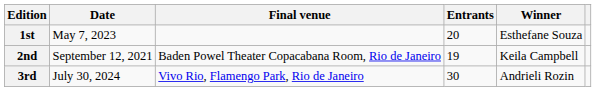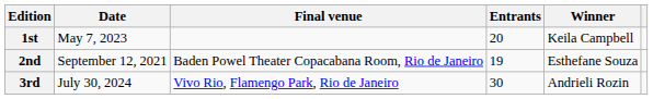 <table class="wikitable defaultcenter col2left col3left col5left" style="font-size:95%;">
 <tr>
 <th>Edition</th>
 <th>Date</th>
 <th>Final venue</th>
 <th>Entrants</th>
 <th>Winner</th>
 <th></th>
 </tr>
 <tr>
 <th>1st</th>
 <td>May 7, 2023</td>
 <td></td>
 <td>20</td>
-<td>Esthefane Souza</td>
+<td>Keila Campbell</td>
 <td></td>
 </tr>
 <tr>
 <th>2nd</th>
 <td>September 12, 2021</td>
 <td>Baden Powel Theater Copacabana Room, <a href='#'>Rio de Janeiro</a></td>
 <td>19</td>
-<td>Keila Campbell</td>
+<td>Esthefane Souza</td>
 <td></td>
 </tr>
 <tr>
 <th>3rd</th>
 <td>July 30, 2024</td>
 <td><a href='#'>Vivo Rio</a>, <a href='#'>Flamengo Park</a>, <a href='#'>Rio de Janeiro</a></td>
 <td>30</td>
 <td>Andrieli Rozin</td>
 <td></td>
 </tr>
 </table>
